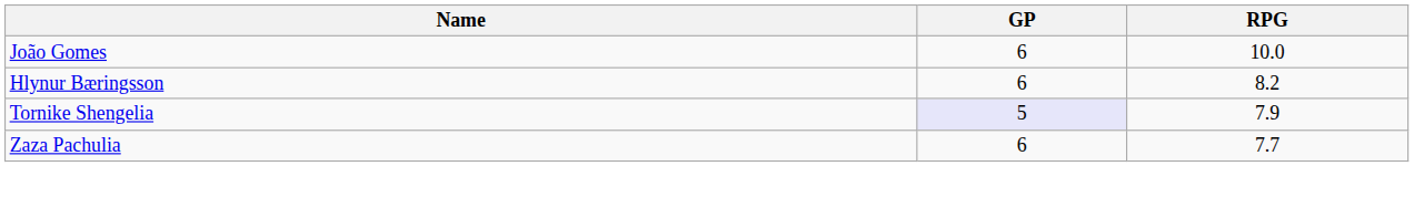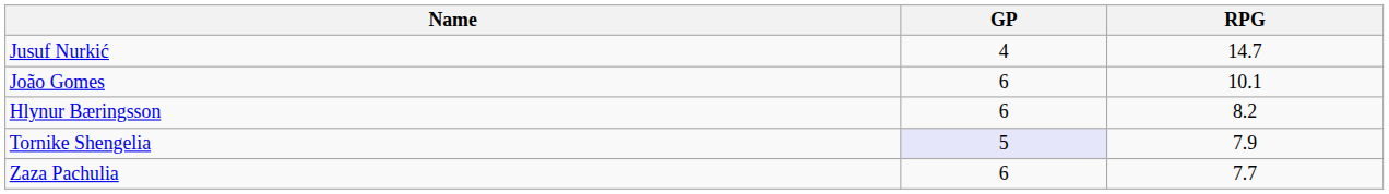 <table class=wikitable width="90%">
 <tr>
 <th width="65%">Name</th>
 <th width="15%">GP</th>
 <th width="20%">RPG</th>
 </tr>
 <tr>
+<td> <a href='#'>Jusuf Nurkić</a></td>
+<td align=center>4</td>
+<td align=center>14.7</td>
+</tr>
+<tr>
 <td> <a href='#'>João Gomes</a></td>
 <td align=center>6</td>
-<td align=center>10.0</td>
+<td align=center>10.1</td>
 </tr>
 <tr>
 <td> <a href='#'>Hlynur Bæringsson</a></td>
 <td align=center>6</td>
 <td align=center>8.2</td>
 </tr>
 <tr>
 <td> <a href='#'>Tornike Shengelia</a></td>
 <td align=center style="background: lavender;">5</td>
 <td align=center>7.9</td>
 </tr>
 <tr>
 <td> <a href='#'>Zaza Pachulia</a></td>
 <td align=center>6</td>
 <td align=center>7.7</td>
 </tr>
 </table>
